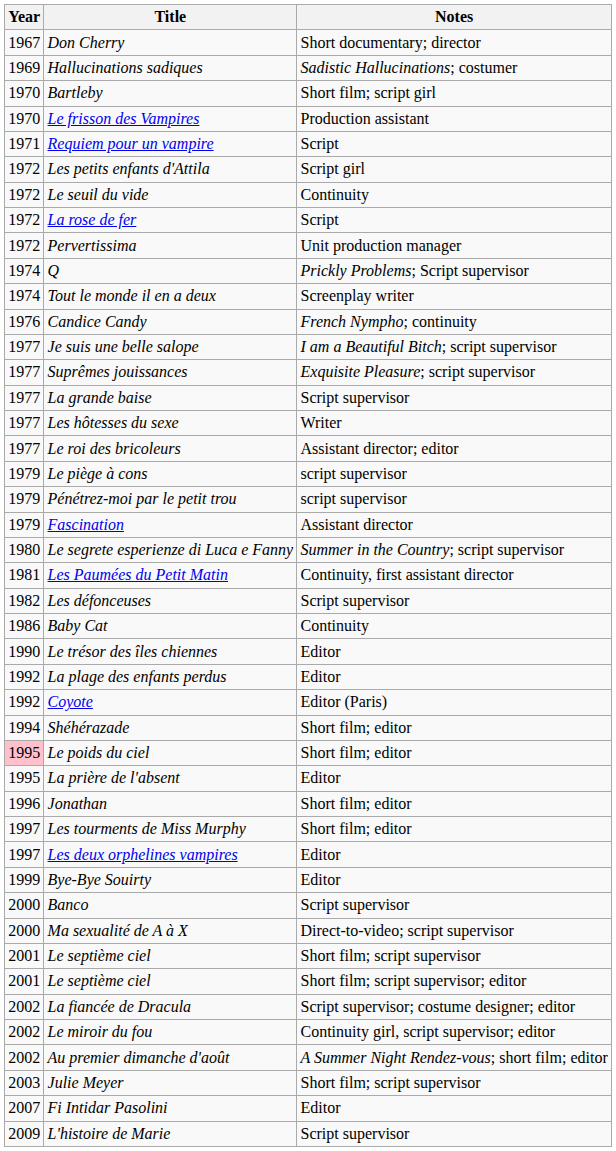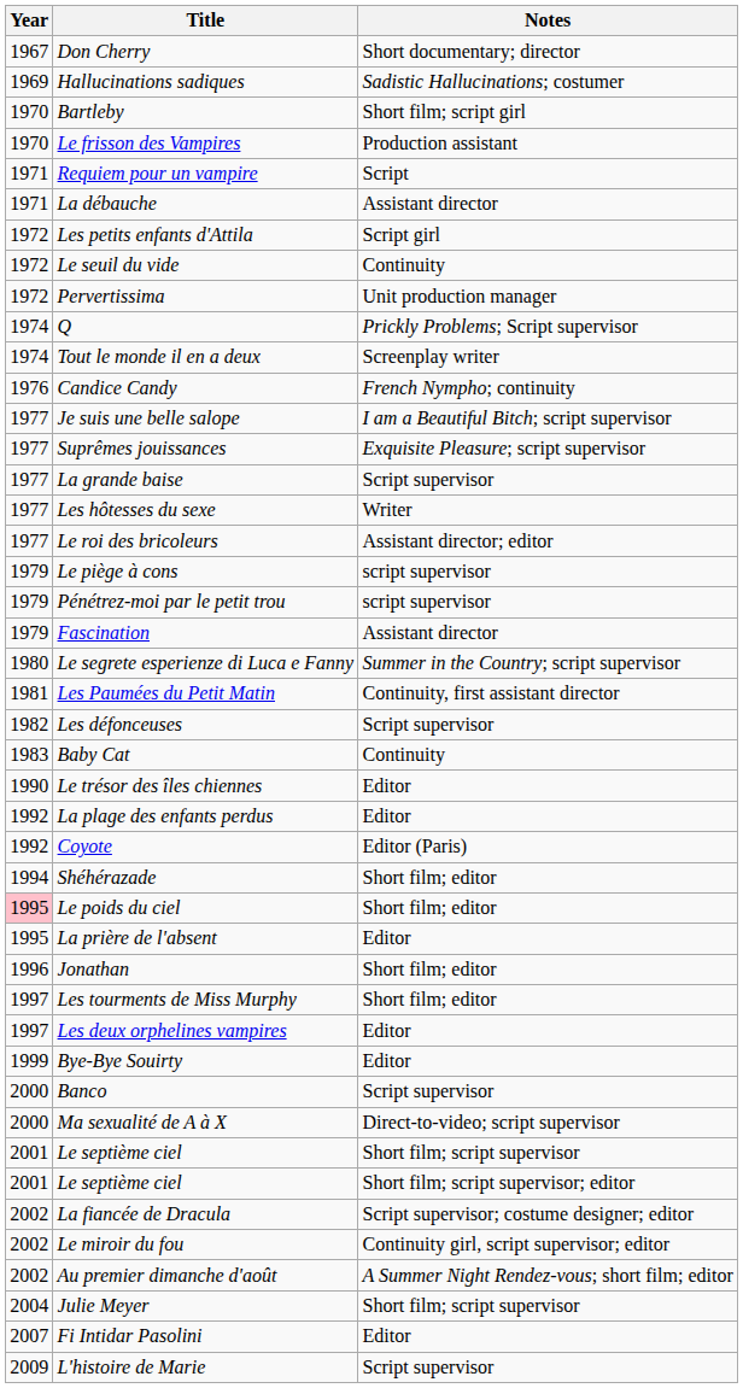 <table class="wikitable sortable">
 <tr>
 <th>Year</th>
 <th>Title</th>
 <th class="unsortable">Notes</th>
 </tr>
 <tr>
 <td>1967</td>
 <td><em>Don Cherry</em></td>
 <td>Short documentary; director</td>
 </tr>
 <tr>
 <td>1969</td>
 <td><em>Hallucinations sadiques</em></td>
 <td><em>Sadistic Hallucinations</em>; costumer</td>
 </tr>
 <tr>
 <td>1970</td>
 <td><em>Bartleby</em></td>
 <td>Short film; script girl</td>
 </tr>
 <tr>
 <td>1970</td>
 <td><em><a href='#'>Le frisson des Vampires</a></em></td>
 <td>Production assistant</td>
 </tr>
 <tr>
 <td>1971</td>
 <td><em><a href='#'>Requiem pour un vampire</a></em></td>
 <td>Script</td>
 </tr>
 <tr>
+<td>1971</td>
+<td><em>La débauche</em></td>
+<td>Assistant director</td>
+</tr>
+<tr>
 <td>1972</td>
 <td><em>Les petits enfants d'Attila</em></td>
 <td>Script girl</td>
 </tr>
 <tr>
 <td>1972</td>
 <td><em>Le seuil du vide</em></td>
 <td>Continuity</td>
-</tr>
-<tr>
-<td>1972</td>
-<td><em><a href='#'>La rose de fer</a></em></td>
-<td>Script</td>
 </tr>
 <tr>
 <td>1972</td>
 <td><em>Pervertissima</em></td>
 <td>Unit production manager</td>
 </tr>
 <tr>
 <td>1974</td>
 <td><em>Q</em></td>
 <td><em>Prickly Problems</em>; Script supervisor</td>
 </tr>
 <tr>
 <td>1974</td>
 <td><em>Tout le monde il en a deux</em></td>
 <td>Screenplay writer</td>
 </tr>
 <tr>
 <td>1976</td>
 <td><em>Candice Candy</em></td>
 <td><em>French Nympho</em>; continuity</td>
 </tr>
 <tr>
 <td>1977</td>
 <td><em>Je suis une belle salope</em></td>
 <td><em>I am a Beautiful Bitch</em>; script supervisor</td>
 </tr>
 <tr>
 <td>1977</td>
 <td><em>Suprêmes jouissances</em></td>
 <td><em>Exquisite Pleasure</em>; script supervisor</td>
 </tr>
 <tr>
 <td>1977</td>
 <td><em>La grande baise</em></td>
 <td>Script supervisor</td>
 </tr>
 <tr>
 <td>1977</td>
 <td><em>Les hôtesses du sexe</em></td>
 <td>Writer</td>
 </tr>
 <tr>
 <td>1977</td>
 <td><em>Le roi des bricoleurs</em></td>
 <td>Assistant director; editor</td>
 </tr>
 <tr>
 <td>1979</td>
 <td><em>Le piège à cons</em></td>
 <td>script supervisor</td>
 </tr>
 <tr>
 <td>1979</td>
 <td><em>Pénétrez-moi par le petit trou</em></td>
 <td>script supervisor</td>
 </tr>
 <tr>
 <td>1979</td>
 <td><em><a href='#'>Fascination</a></em></td>
 <td>Assistant director</td>
 </tr>
 <tr>
 <td>1980</td>
 <td><em>Le segrete esperienze di Luca e Fanny</em></td>
 <td><em>Summer in the Country</em>; script supervisor</td>
 </tr>
 <tr>
 <td>1981</td>
 <td><em><a href='#'>Les Paumées du Petit Matin</a></em></td>
 <td>Continuity, first assistant director</td>
 </tr>
 <tr>
 <td>1982</td>
 <td><em>Les défonceuses</em></td>
 <td>Script supervisor</td>
 </tr>
 <tr>
-<td>1986</td>
+<td>1983</td>
 <td><em>Baby Cat</em></td>
 <td>Continuity</td>
 </tr>
 <tr>
 <td>1990</td>
 <td><em>Le trésor des îles chiennes</em></td>
 <td>Editor</td>
 </tr>
 <tr>
 <td>1992</td>
 <td><em>La plage des enfants perdus</em></td>
 <td>Editor</td>
 </tr>
 <tr>
 <td>1992</td>
 <td><em><a href='#'>Coyote</a></em></td>
 <td>Editor (Paris)</td>
 </tr>
 <tr>
 <td>1994</td>
 <td><em>Shéhérazade</em></td>
 <td>Short film; editor</td>
 </tr>
 <tr>
 <td style="background: pink;">1995</td>
 <td><em>Le poids du ciel</em></td>
 <td>Short film; editor</td>
 </tr>
 <tr>
 <td>1995</td>
 <td><em>La prière de l'absent</em></td>
 <td>Editor</td>
 </tr>
 <tr>
 <td>1996</td>
 <td><em>Jonathan</em></td>
 <td>Short film; editor</td>
 </tr>
 <tr>
 <td>1997</td>
 <td><em>Les tourments de Miss Murphy</em></td>
 <td>Short film; editor</td>
 </tr>
 <tr>
 <td>1997</td>
 <td><em><a href='#'>Les deux orphelines vampires</a></em></td>
 <td>Editor</td>
 </tr>
 <tr>
 <td>1999</td>
 <td><em>Bye-Bye Souirty</em></td>
 <td>Editor</td>
 </tr>
 <tr>
 <td>2000</td>
 <td><em>Banco</em></td>
 <td>Script supervisor</td>
 </tr>
 <tr>
 <td>2000</td>
 <td><em>Ma sexualité de A à X</em></td>
 <td>Direct-to-video; script supervisor</td>
 </tr>
 <tr>
 <td>2001</td>
 <td><em>Le septième ciel</em></td>
 <td>Short film; script supervisor</td>
 </tr>
 <tr>
 <td>2001</td>
 <td><em>Le septième ciel</em></td>
 <td>Short film; script supervisor; editor</td>
 </tr>
 <tr>
 <td>2002</td>
 <td><em>La fiancée de Dracula</em></td>
 <td>Script supervisor; costume designer; editor</td>
 </tr>
 <tr>
 <td>2002</td>
 <td><em>Le miroir du fou</em></td>
 <td>Continuity girl, script supervisor; editor</td>
 </tr>
 <tr>
 <td>2002</td>
 <td><em>Au premier dimanche d'août</em></td>
 <td><em>A Summer Night Rendez-vous</em>; short film; editor</td>
 </tr>
 <tr>
-<td>2003</td>
+<td>2004</td>
 <td><em>Julie Meyer</em></td>
 <td>Short film; script supervisor</td>
 </tr>
 <tr>
 <td>2007</td>
 <td><em>Fi Intidar Pasolini</em></td>
 <td>Editor</td>
 </tr>
 <tr>
 <td>2009</td>
 <td><em>L'histoire de Marie</em></td>
 <td>Script supervisor</td>
 </tr>
 </table>
